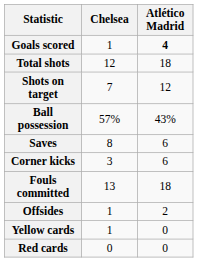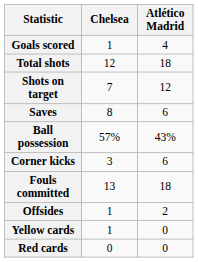 <table class="wikitable plainrowheaders" style="text-align:center">
 <tr>
 <th scope="col" style="width:100px">Statistic</th>
 <th scope="col" style="width:70px">Chelsea</th>
 <th scope="col" style="width:70px">Atlético Madrid</th>
 </tr>
 <tr>
 <th scope=row>Goals scored</th>
 <td>1</td>
-<td><strong>4</strong></td>
+<td>4</td>
 </tr>
 <tr>
 <th scope=row>Total shots</th>
 <td>12</td>
 <td>18</td>
 </tr>
 <tr>
 <th scope=row>Shots on target</th>
 <td>7</td>
 <td>12</td>
 </tr>
 <tr>
+<th scope=row>Saves</th>
+<td>8</td>
+<td>6</td>
+</tr>
+<tr>
 <th scope=row>Ball possession</th>
 <td>57%</td>
 <td>43%</td>
-</tr>
-<tr>
-<th scope=row>Saves</th>
-<td>8</td>
-<td>6</td>
 </tr>
 <tr>
 <th scope=row>Corner kicks</th>
 <td>3</td>
 <td>6</td>
 </tr>
 <tr>
 <th scope=row>Fouls committed</th>
 <td>13</td>
 <td>18</td>
 </tr>
 <tr>
 <th scope=row>Offsides</th>
 <td>1</td>
 <td>2</td>
 </tr>
 <tr>
 <th scope=row>Yellow cards</th>
 <td>1</td>
 <td>0</td>
 </tr>
 <tr>
 <th scope=row>Red cards</th>
 <td>0</td>
 <td>0</td>
 </tr>
 </table>
